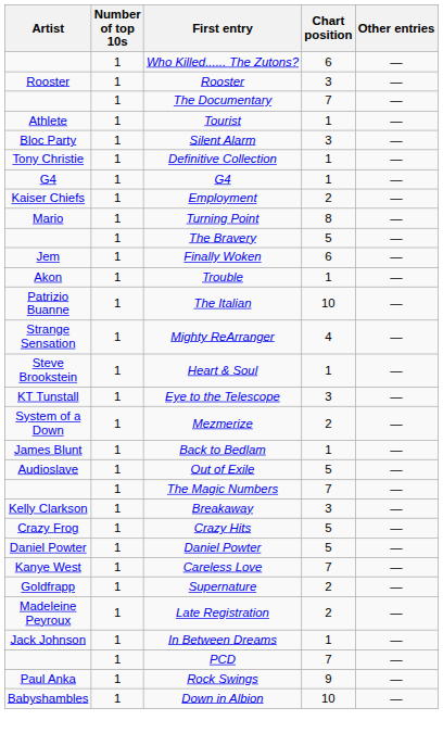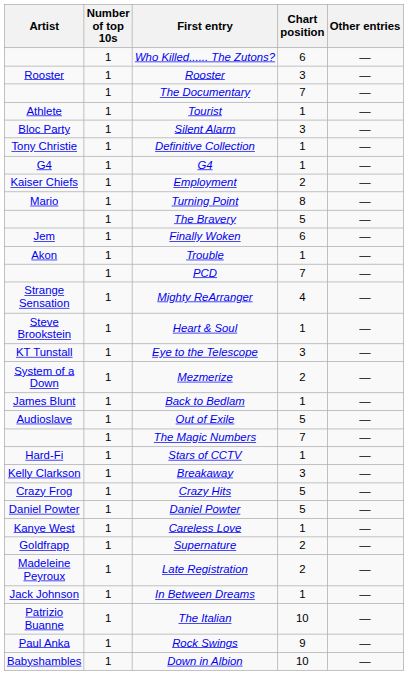 <table class="wikitable sortable mw-collapsible mw-collapsed" style="text-align: center;">
 <tr>
 <th scope="col" style="width:55px;">Artist</th>
 <th scope="col" style="width:55px;" data-sort-type="number">Number of top 10s</th>
 <th scope="col" style="text-align:center;">First entry</th>
 <th scope="col" style="width:55px;" data-sort-type="number">Chart position</th>
 <th scope="col" style="text-align:center;">Other entries</th>
 </tr>
 <tr>
 <td></td>
 <td>1</td>
 <td><em><a href='#'>Who Killed...... The Zutons?</a></em></td>
 <td>6</td>
 <td>—</td>
 </tr>
 <tr>
 <td><a href='#'>Rooster</a></td>
 <td>1</td>
 <td><em><a href='#'>Rooster</a></em></td>
 <td>3</td>
 <td>—</td>
 </tr>
 <tr>
 <td></td>
 <td>1</td>
 <td><em><a href='#'>The Documentary</a></em></td>
 <td>7</td>
 <td>—</td>
 </tr>
 <tr>
 <td><a href='#'>Athlete</a></td>
 <td>1</td>
 <td><em><a href='#'>Tourist</a></em></td>
 <td>1</td>
 <td>—</td>
 </tr>
 <tr>
 <td><a href='#'>Bloc Party</a></td>
 <td>1</td>
 <td><em><a href='#'>Silent Alarm</a></em></td>
 <td>3</td>
 <td>—</td>
 </tr>
 <tr>
 <td><a href='#'>Tony Christie</a></td>
 <td>1</td>
 <td><em><a href='#'>Definitive Collection</a></em></td>
 <td>1</td>
 <td>—</td>
 </tr>
 <tr>
 <td><a href='#'>G4</a></td>
 <td>1</td>
 <td><em><a href='#'>G4</a></em></td>
 <td>1</td>
 <td>—</td>
 </tr>
 <tr>
 <td><a href='#'>Kaiser Chiefs</a></td>
 <td>1</td>
 <td><em><a href='#'>Employment</a></em></td>
 <td>2</td>
 <td>—</td>
 </tr>
 <tr>
 <td><a href='#'>Mario</a></td>
 <td>1</td>
 <td><em><a href='#'>Turning Point</a></em></td>
 <td>8</td>
 <td>—</td>
 </tr>
 <tr>
 <td></td>
 <td>1</td>
 <td><em><a href='#'>The Bravery</a></em></td>
 <td>5</td>
 <td>—</td>
 </tr>
 <tr>
 <td><a href='#'>Jem</a></td>
 <td>1</td>
 <td><em><a href='#'>Finally Woken</a></em></td>
 <td>6</td>
 <td>—</td>
 </tr>
 <tr>
 <td><a href='#'>Akon</a></td>
 <td>1</td>
 <td><em><a href='#'>Trouble</a></em></td>
 <td>1</td>
 <td>—</td>
 </tr>
 <tr>
-<td><a href='#'>Patrizio Buanne</a></td>
+<td></td>
 <td>1</td>
-<td><em><a href='#'>The Italian</a></em></td>
-<td>10</td>
+<td><em><a href='#'>PCD</a></em></td>
+<td>7</td>
 <td>—</td>
 </tr>
 <tr>
 <td><a href='#'>Strange Sensation</a></td>
 <td>1</td>
 <td><em><a href='#'>Mighty ReArranger</a></em></td>
 <td>4</td>
 <td>—</td>
 </tr>
 <tr>
 <td><a href='#'>Steve Brookstein</a></td>
 <td>1</td>
 <td><em><a href='#'>Heart & Soul</a></em></td>
 <td>1</td>
 <td>—</td>
 </tr>
 <tr>
 <td><a href='#'>KT Tunstall</a></td>
 <td>1</td>
 <td><em><a href='#'>Eye to the Telescope</a></em></td>
 <td>3</td>
 <td>—</td>
 </tr>
 <tr>
 <td><a href='#'>System of a Down</a></td>
 <td>1</td>
 <td><em><a href='#'>Mezmerize</a></em></td>
 <td>2</td>
 <td>—</td>
 </tr>
 <tr>
 <td><a href='#'>James Blunt</a></td>
 <td>1</td>
 <td><em><a href='#'>Back to Bedlam</a></em></td>
 <td>1</td>
 <td>—</td>
 </tr>
 <tr>
 <td><a href='#'>Audioslave</a></td>
 <td>1</td>
 <td><em><a href='#'>Out of Exile</a></em></td>
 <td>5</td>
 <td>—</td>
 </tr>
 <tr>
 <td></td>
 <td>1</td>
 <td><em><a href='#'>The Magic Numbers</a></em></td>
 <td>7</td>
 <td>—</td>
 </tr>
 <tr>
+<td><a href='#'>Hard-Fi</a></td>
+<td>1</td>
+<td><em><a href='#'>Stars of CCTV</a></em></td>
+<td>1</td>
+<td>—</td>
+</tr>
+<tr>
 <td><a href='#'>Kelly Clarkson</a></td>
 <td>1</td>
 <td><em><a href='#'>Breakaway</a></em></td>
 <td>3</td>
 <td>—</td>
 </tr>
 <tr>
 <td><a href='#'>Crazy Frog</a></td>
 <td>1</td>
 <td><em><a href='#'>Crazy Hits</a></em></td>
 <td>5</td>
 <td>—</td>
 </tr>
 <tr>
 <td><a href='#'>Daniel Powter</a></td>
 <td>1</td>
 <td><em><a href='#'>Daniel Powter</a></em></td>
 <td>5</td>
 <td>—</td>
 </tr>
 <tr>
 <td><a href='#'>Kanye West</a></td>
 <td>1</td>
 <td><em><a href='#'>Careless Love</a></em></td>
-<td>7</td>
+<td>1</td>
 <td>—</td>
 </tr>
 <tr>
 <td><a href='#'>Goldfrapp</a></td>
 <td>1</td>
 <td><em><a href='#'>Supernature</a></em></td>
 <td>2</td>
 <td>—</td>
 </tr>
 <tr>
 <td><a href='#'>Madeleine Peyroux</a></td>
 <td>1</td>
 <td><em><a href='#'>Late Registration</a></em></td>
 <td>2</td>
 <td>—</td>
 </tr>
 <tr>
 <td><a href='#'>Jack Johnson</a></td>
 <td>1</td>
 <td><em><a href='#'>In Between Dreams</a></em></td>
 <td>1</td>
 <td>—</td>
 </tr>
 <tr>
-<td></td>
+<td><a href='#'>Patrizio Buanne</a></td>
 <td>1</td>
-<td><em><a href='#'>PCD</a></em></td>
-<td>7</td>
+<td><em><a href='#'>The Italian</a></em></td>
+<td>10</td>
 <td>—</td>
 </tr>
 <tr>
 <td><a href='#'>Paul Anka</a></td>
 <td>1</td>
 <td><em><a href='#'>Rock Swings</a></em></td>
 <td>9</td>
 <td>—</td>
 </tr>
 <tr>
 <td><a href='#'>Babyshambles</a></td>
 <td>1</td>
 <td><em><a href='#'>Down in Albion</a></em></td>
 <td>10</td>
 <td>—</td>
 </tr>
 </table>
